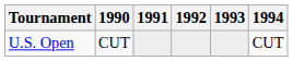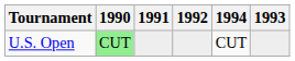 <table class="wikitable" style="font-size:95%;text-align:center;">
 <tr>
 <th>Tournament</th>
 <th>1990</th>
 <th>1991</th>
 <th>1992</th>
+<th>1994</th>
 <th>1993</th>
-<th>1994</th>
 </tr>
 <tr>
 <td align=left><a href='#'>U.S. Open</a></td>
-<td>CUT</td>
-<td style="background:#eeeeee;"></td>
+<td style="background: lightgreen;">CUT</td>
 <td style="background:#eeeeee;"></td>
 <td style="background:#eeeeee;"></td>
 <td>CUT</td>
+<td style="background:#eeeeee;"></td>
 </tr>
 </table>
